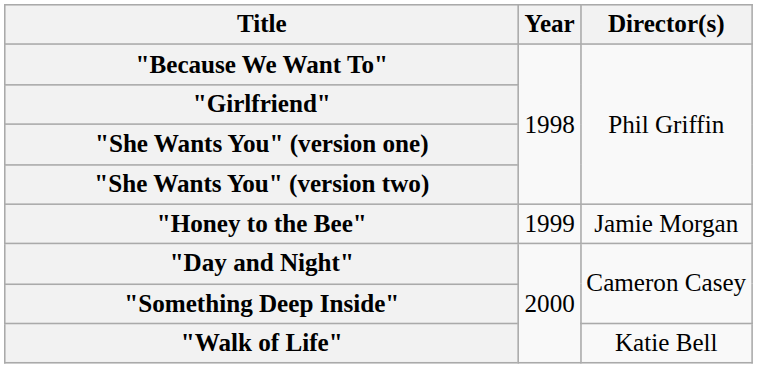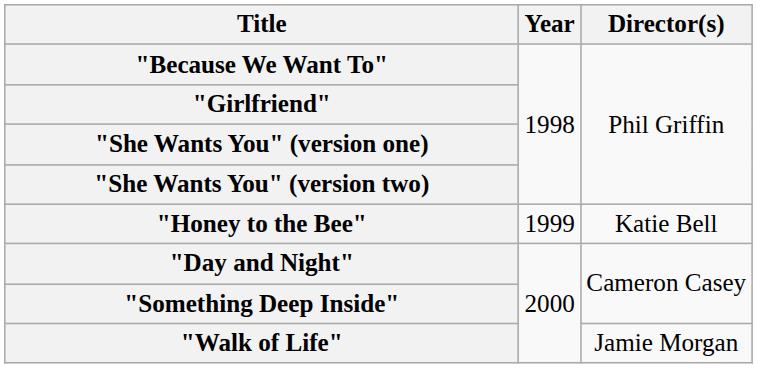 <table class="wikitable plainrowheaders" style="text-align:center;">
 <tr>
 <th scope="col" style="width:20em;">Title</th>
 <th scope="col">Year</th>
 <th scope="col">Director(s)</th>
 </tr>
 <tr>
 <th scope="row">"Because We Want To"</th>
 <td rowspan="4">1998</td>
 <td rowspan="4">Phil Griffin</td>
 </tr>
 <tr>
 <th scope="row">"Girlfriend"</th>
 </tr>
 <tr>
 <th scope="row">"She Wants You" <span>(version one)</span></th>
 </tr>
 <tr>
 <th scope="row">"She Wants You" <span>(version two)</span></th>
 </tr>
 <tr>
 <th scope="row">"Honey to the Bee"</th>
 <td>1999</td>
-<td>Jamie Morgan</td>
+<td>Katie Bell</td>
 </tr>
 <tr>
 <th scope="row">"Day and Night"</th>
 <td rowspan="3">2000</td>
 <td rowspan="2">Cameron Casey</td>
 </tr>
 <tr>
 <th scope="row">"Something Deep Inside"</th>
 </tr>
 <tr>
 <th scope="row">"Walk of Life"</th>
-<td>Katie Bell</td>
+<td>Jamie Morgan</td>
 </tr>
 </table>
